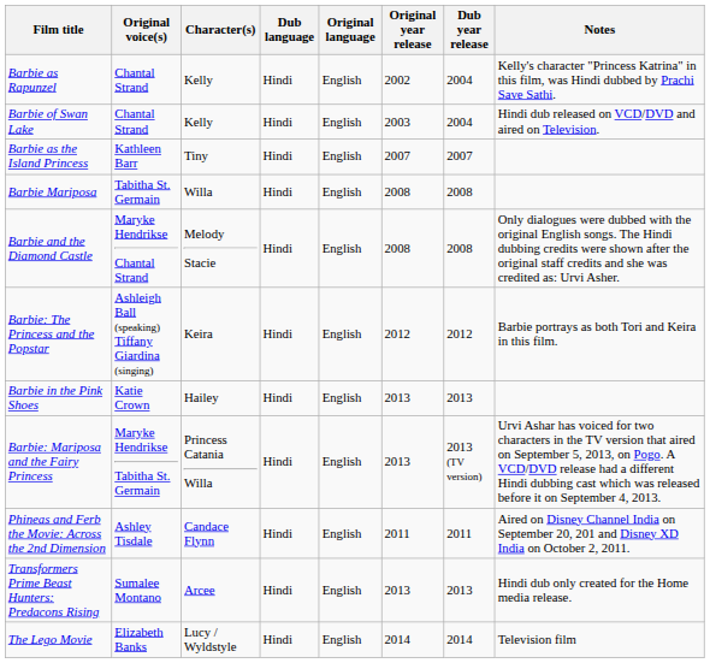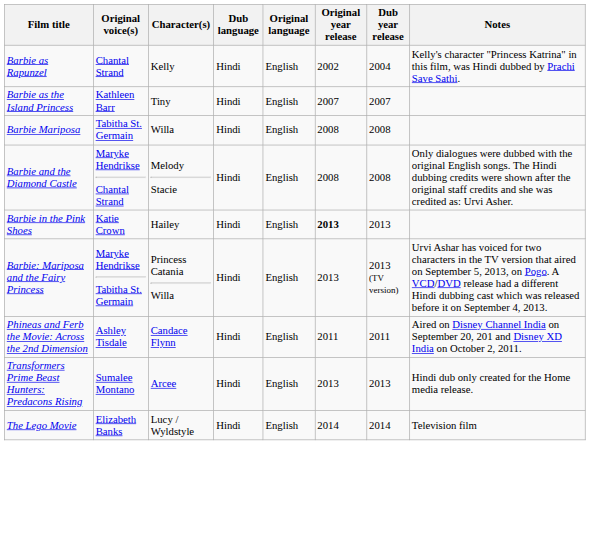 <table class="wikitable sortable">
 <tr>
 <th>Film title</th>
 <th>Original voice(s)</th>
 <th>Character(s)</th>
 <th>Dub language</th>
 <th>Original language</th>
 <th>Original year release</th>
 <th>Dub year release</th>
 <th>Notes</th>
 </tr>
 <tr>
 <td><em><a href='#'>Barbie as Rapunzel</a></em></td>
 <td><a href='#'>Chantal Strand</a></td>
 <td>Kelly</td>
 <td>Hindi</td>
 <td>English</td>
 <td>2002</td>
 <td>2004</td>
 <td>Kelly's character "Princess Katrina" in this film, was Hindi dubbed by <a href='#'>Prachi Save Sathi</a>.</td>
-</tr>
-<tr>
-<td><em><a href='#'>Barbie of Swan Lake</a></em></td>
-<td><a href='#'>Chantal Strand</a></td>
-<td>Kelly</td>
-<td>Hindi</td>
-<td>English</td>
-<td>2003</td>
-<td>2004</td>
-<td>Hindi dub released on <a href='#'>VCD</a>/<a href='#'>DVD</a> and aired on <a href='#'>Television</a>.</td>
 </tr>
 <tr>
 <td><em><a href='#'>Barbie as the Island Princess</a></em></td>
 <td><a href='#'>Kathleen Barr</a></td>
 <td>Tiny</td>
 <td>Hindi</td>
 <td>English</td>
 <td>2007</td>
 <td>2007</td>
 <td></td>
 </tr>
 <tr>
 <td><em><a href='#'>Barbie Mariposa</a></em></td>
 <td><a href='#'>Tabitha St. Germain</a></td>
 <td>Willa</td>
 <td>Hindi</td>
 <td>English</td>
 <td>2008</td>
 <td>2008</td>
 <td></td>
 </tr>
 <tr>
 <td><em><a href='#'>Barbie and the Diamond Castle</a></em></td>
 <td><a href='#'>Maryke Hendrikse</a> <hr> <a href='#'>Chantal Strand</a></td>
 <td>Melody <hr> Stacie</td>
 <td>Hindi</td>
 <td>English</td>
 <td>2008</td>
 <td>2008</td>
 <td>Only dialogues were dubbed with the original English songs. The Hindi dubbing credits were shown after the original staff credits and she was credited as: Urvi Asher.</td>
 </tr>
 <tr>
-<td><em><a href='#'>Barbie: The Princess and the Popstar</a></em></td>
-<td><a href='#'>Ashleigh Ball</a> <small>(speaking)</small> <br> <a href='#'>Tiffany Giardina</a> <small>(singing)</small></td>
-<td>Keira</td>
-<td>Hindi</td>
-<td>English</td>
-<td>2012</td>
-<td>2012</td>
-<td>Barbie portrays as both Tori and Keira in this film.</td>
-</tr>
-<tr>
 <td><em><a href='#'>Barbie in the Pink Shoes</a></em></td>
 <td><a href='#'>Katie Crown</a></td>
 <td>Hailey</td>
 <td>Hindi</td>
 <td>English</td>
-<td>2013</td>
+<td><strong>2013</strong></td>
 <td>2013</td>
 <td></td>
 </tr>
 <tr>
 <td><em><a href='#'>Barbie: Mariposa and the Fairy Princess</a></em></td>
 <td><a href='#'>Maryke Hendrikse</a> <hr> <a href='#'>Tabitha St. Germain</a></td>
 <td>Princess Catania <hr> Willa</td>
 <td>Hindi</td>
 <td>English</td>
 <td>2013</td>
 <td>2013 <br> <small>(TV version)</small></td>
 <td>Urvi Ashar has voiced for two characters in the TV version that aired on September 5, 2013, on <a href='#'>Pogo</a>. A <a href='#'>VCD</a>/<a href='#'>DVD</a> release had a different Hindi dubbing cast which was released before it on September 4, 2013.</td>
 </tr>
 <tr>
 <td><em><a href='#'>Phineas and Ferb the Movie: Across the 2nd Dimension</a></em></td>
 <td><a href='#'>Ashley Tisdale</a></td>
 <td><a href='#'>Candace Flynn</a></td>
 <td>Hindi</td>
 <td>English</td>
 <td>2011</td>
 <td>2011</td>
 <td>Aired on <a href='#'>Disney Channel India</a> on September 20, 201 and <a href='#'>Disney XD India</a> on October 2, 2011.</td>
 </tr>
 <tr>
 <td><em><a href='#'>Transformers Prime Beast Hunters: Predacons Rising</a></em></td>
 <td><a href='#'>Sumalee Montano</a></td>
 <td><a href='#'>Arcee</a></td>
 <td>Hindi</td>
 <td>English</td>
 <td>2013</td>
 <td>2013</td>
 <td>Hindi dub only created for the Home media release.</td>
 </tr>
 <tr>
 <td><em><a href='#'>The Lego Movie</a></em></td>
 <td><a href='#'>Elizabeth Banks</a></td>
 <td>Lucy / Wyldstyle</td>
 <td>Hindi</td>
 <td>English</td>
 <td>2014</td>
 <td>2014</td>
 <td>Television film</td>
 </tr>
 </table>
